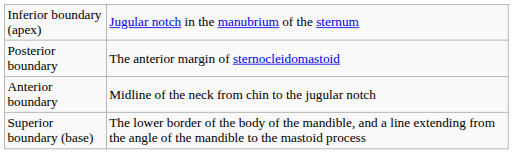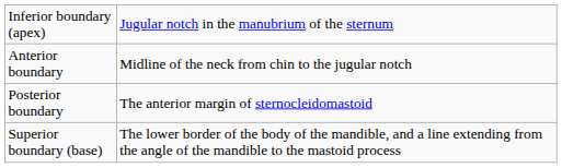 <table class="wikitable">
 <tr>
 <td>Inferior boundary (apex)</td>
 <td><a href='#'>Jugular notch</a> in the <a href='#'>manubrium</a> of the <a href='#'>sternum</a></td>
 </tr>
 <tr>
+<td>Anterior boundary</td>
+<td>Midline of the neck from chin to the jugular notch</td>
+</tr>
+<tr>
 <td>Posterior boundary</td>
 <td>The anterior margin of <a href='#'>sternocleidomastoid</a></td>
-</tr>
-<tr>
-<td>Anterior boundary</td>
-<td>Midline of the neck from chin to the jugular notch</td>
 </tr>
 <tr>
 <td>Superior boundary (base)</td>
 <td>The lower border of the body of the mandible, and a line extending from the angle of the mandible to the mastoid process</td>
 </tr>
 </table>
